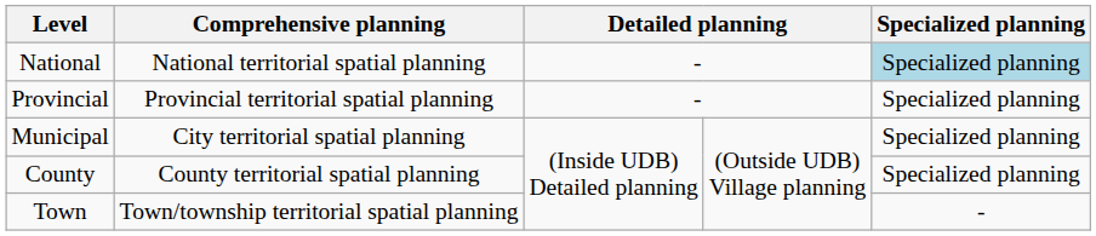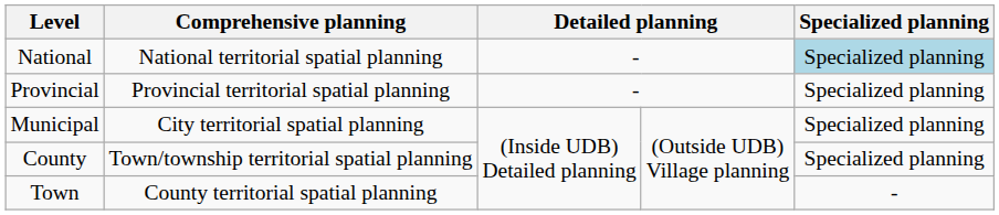 <table class="wikitable" style="text-align:center; margin: auto">
 <tr>
 <th>Level</th>
 <th>Comprehensive planning</th>
 <th colspan="2">Detailed planning</th>
 <th>Specialized planning</th>
 </tr>
 <tr>
 <td>National</td>
 <td>National territorial spatial planning</td>
 <td colspan="2">-</td>
 <td style="background: lightblue;">Specialized planning</td>
 </tr>
 <tr>
 <td>Provincial</td>
 <td>Provincial territorial spatial planning</td>
 <td colspan="2">-</td>
 <td>Specialized planning</td>
 </tr>
 <tr>
 <td>Municipal</td>
 <td>City territorial spatial planning</td>
 <td rowspan="3">(Inside UDB)<br>Detailed planning</td>
 <td rowspan="3">(Outside UDB)<br>Village planning</td>
 <td>Specialized planning</td>
 </tr>
 <tr>
 <td>County</td>
-<td>County territorial spatial planning</td>
+<td>Town/township territorial spatial planning</td>
 <td>Specialized planning</td>
 </tr>
 <tr>
 <td>Town</td>
-<td>Town/township territorial spatial planning</td>
+<td>County territorial spatial planning</td>
 <td>-</td>
 </tr>
 </table>
